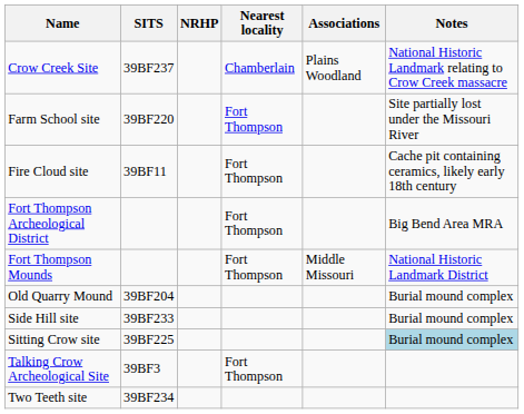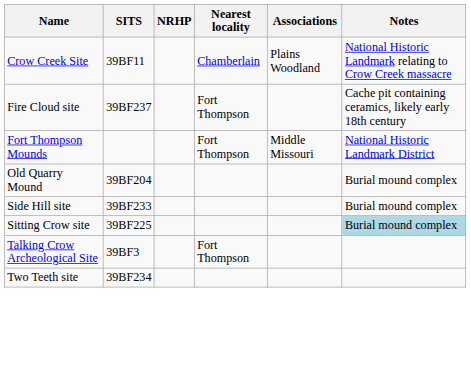 <table class="wikitable sortable">
 <tr>
 <th scope="col">Name</th>
 <th scope="col">SITS</th>
 <th scope="col">NRHP</th>
 <th scope="col">Nearest locality</th>
 <th scope="col">Associations</th>
 <th scope="col" class="unsortable">Notes</th>
 </tr>
 <tr>
 <td><a href='#'>Crow Creek Site</a></td>
-<td>39BF237</td>
+<td>39BF11</td>
 <td></td>
 <td><a href='#'>Chamberlain</a></td>
 <td>Plains Woodland</td>
 <td><a href='#'>National Historic Landmark</a> relating to <a href='#'>Crow Creek massacre</a></td>
 </tr>
 <tr>
-<td>Farm School site</td>
-<td>39BF220</td>
-<td></td>
-<td><a href='#'>Fort Thompson</a></td>
-<td></td>
-<td>Site partially lost under the Missouri River</td>
-</tr>
-<tr>
 <td>Fire Cloud site</td>
-<td>39BF11</td>
+<td>39BF237</td>
 <td></td>
 <td>Fort Thompson</td>
 <td></td>
 <td>Cache pit containing ceramics, likely early 18th century</td>
-</tr>
-<tr>
-<td><a href='#'>Fort Thompson Archeological District</a></td>
-<td></td>
-<td></td>
-<td>Fort Thompson</td>
-<td></td>
-<td>Big Bend Area MRA</td>
 </tr>
 <tr>
 <td><a href='#'>Fort Thompson Mounds</a></td>
 <td></td>
 <td></td>
 <td>Fort Thompson</td>
 <td>Middle Missouri</td>
 <td><a href='#'>National Historic Landmark District</a></td>
 </tr>
 <tr>
 <td>Old Quarry Mound</td>
 <td>39BF204</td>
 <td></td>
 <td></td>
 <td></td>
 <td>Burial mound complex</td>
 </tr>
 <tr>
 <td>Side Hill site</td>
 <td>39BF233</td>
 <td></td>
 <td></td>
 <td></td>
 <td>Burial mound complex</td>
 </tr>
 <tr>
 <td>Sitting Crow site</td>
 <td>39BF225</td>
 <td></td>
 <td></td>
 <td></td>
 <td style="background: lightblue;">Burial mound complex</td>
 </tr>
 <tr>
 <td><a href='#'>Talking Crow Archeological Site</a></td>
 <td>39BF3</td>
 <td></td>
 <td>Fort Thompson</td>
 <td></td>
 <td></td>
 </tr>
 <tr>
 <td>Two Teeth site</td>
 <td>39BF234</td>
 <td></td>
 <td></td>
 <td></td>
 <td></td>
 </tr>
 </table>
